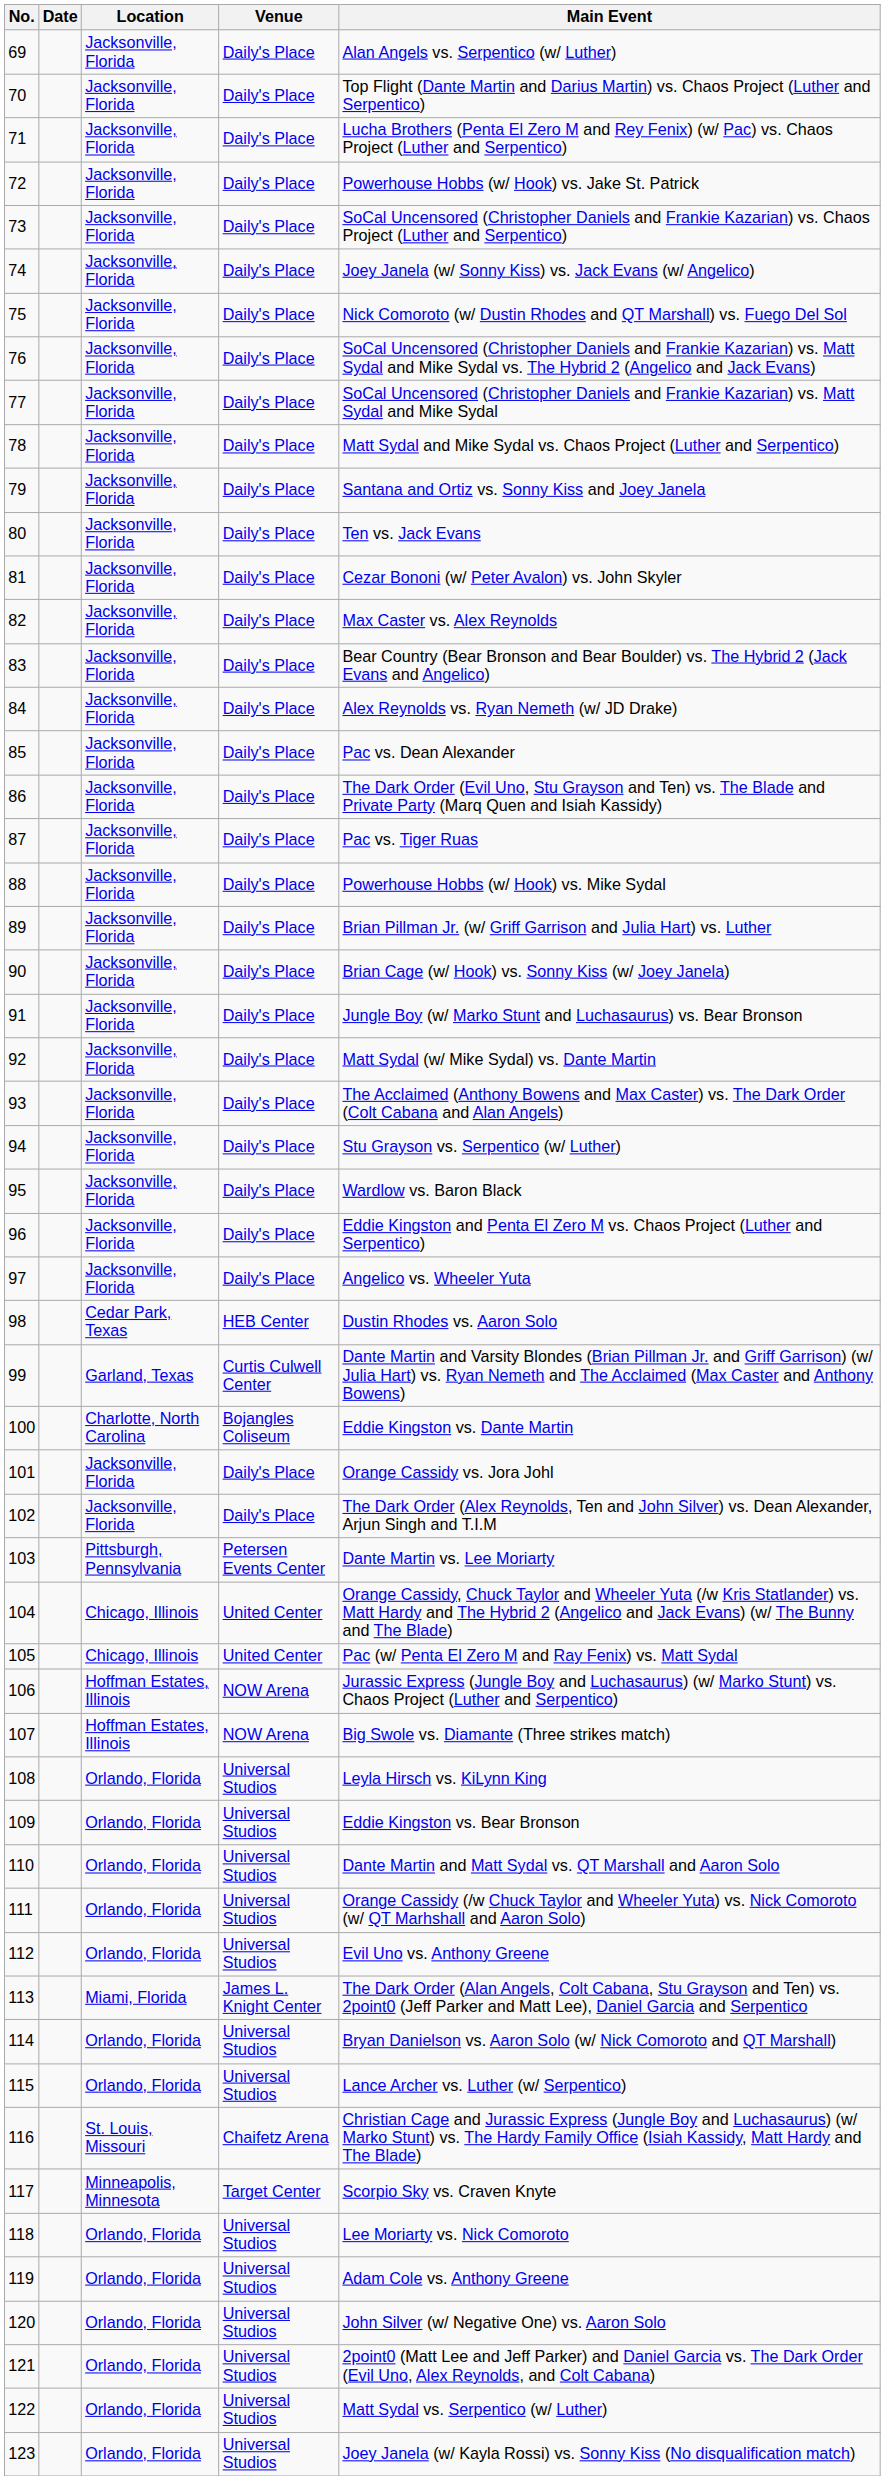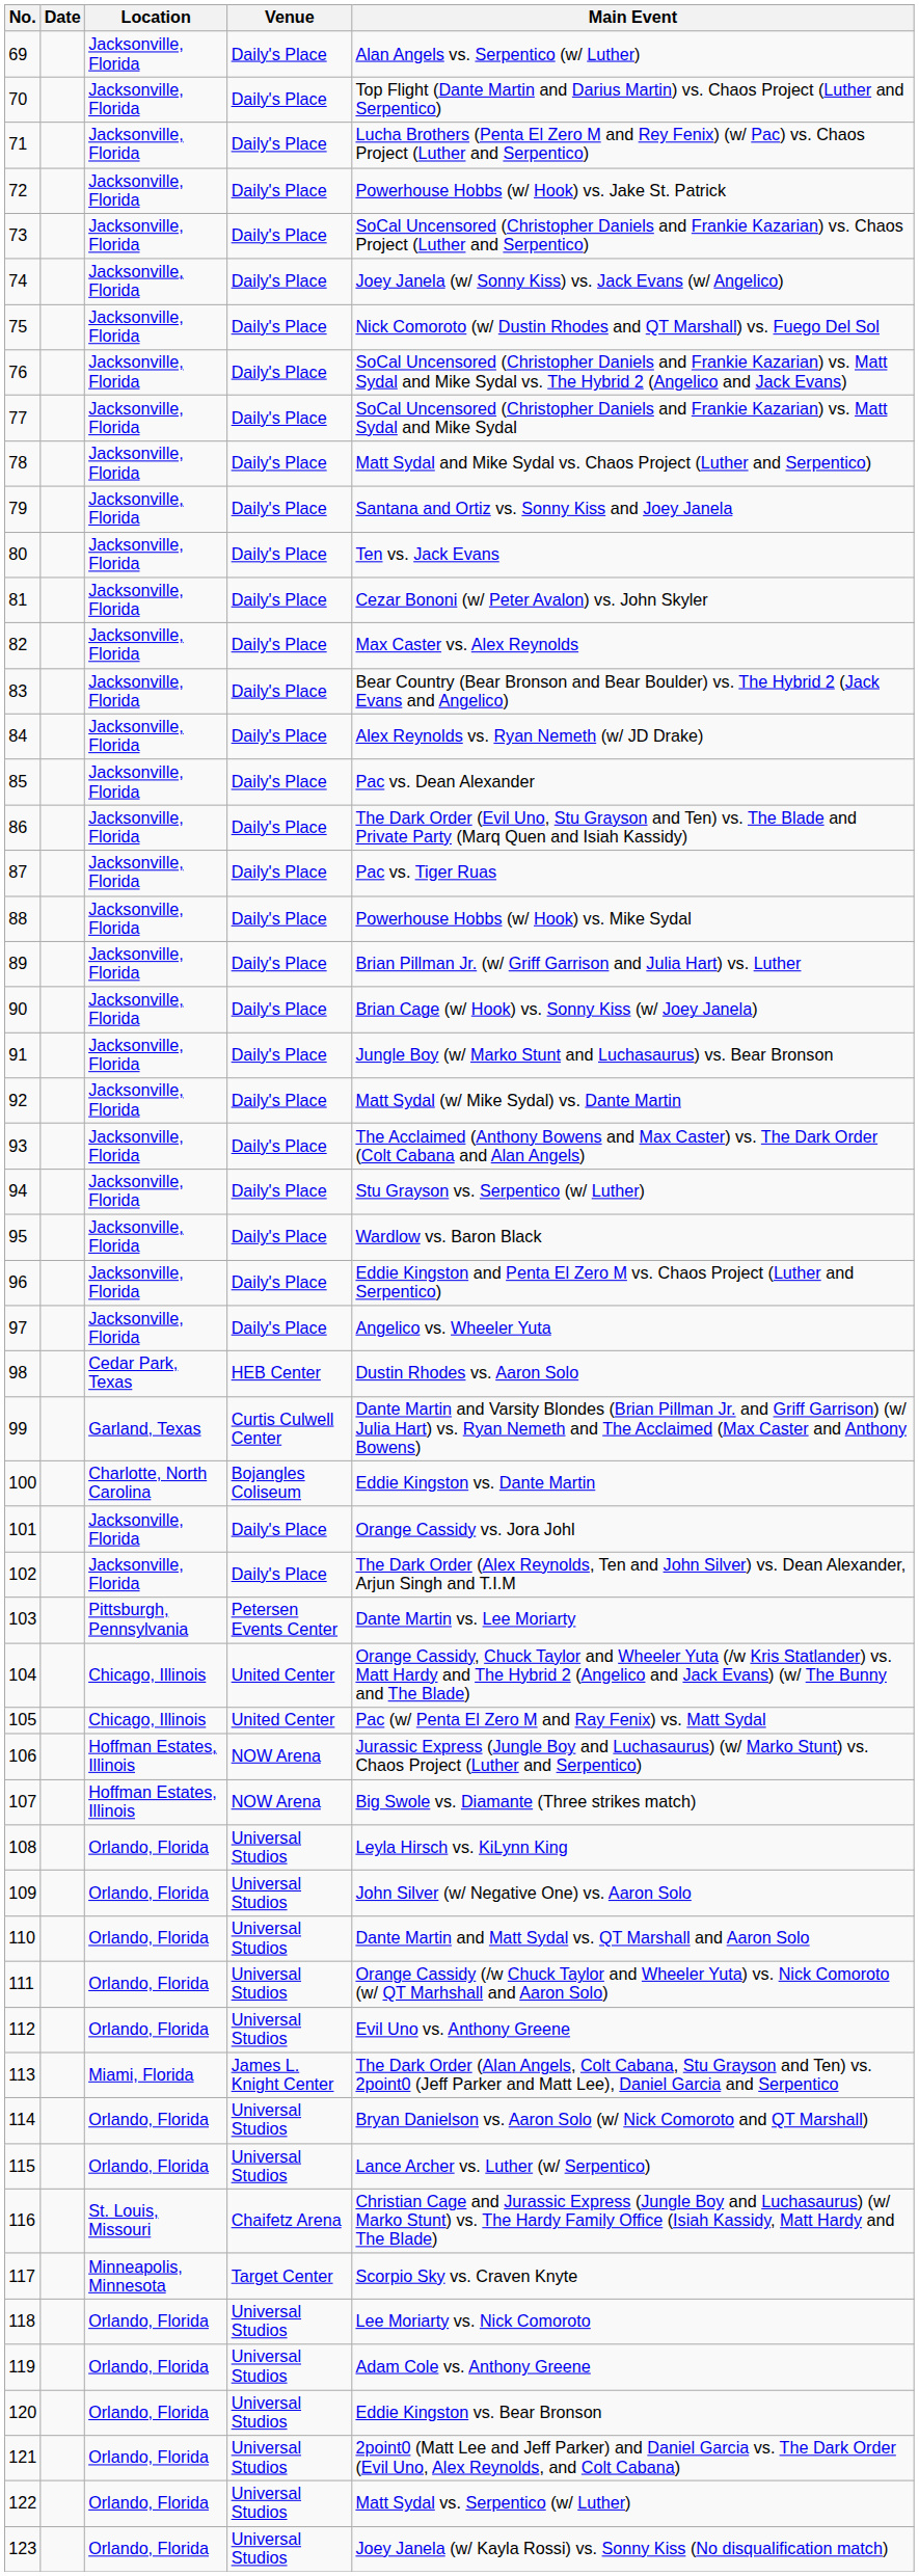 <table class="wikitable sortable">
 <tr>
 <th>No.</th>
 <th>Date</th>
 <th>Location</th>
 <th>Venue</th>
 <th>Main Event</th>
 </tr>
 <tr>
 <td>69</td>
 <td></td>
 <td><a href='#'>Jacksonville, Florida</a></td>
 <td><a href='#'>Daily's Place</a></td>
 <td><a href='#'>Alan Angels</a> vs. <a href='#'>Serpentico</a> (w/ <a href='#'>Luther</a>)</td>
 </tr>
 <tr>
 <td>70</td>
 <td></td>
 <td><a href='#'>Jacksonville, Florida</a></td>
 <td><a href='#'>Daily's Place</a></td>
 <td>Top Flight (<a href='#'>Dante Martin</a> and <a href='#'>Darius Martin</a>) vs. Chaos Project (<a href='#'>Luther</a> and <a href='#'>Serpentico</a>)</td>
 </tr>
 <tr>
 <td>71</td>
 <td></td>
 <td><a href='#'>Jacksonville, Florida</a></td>
 <td><a href='#'>Daily's Place</a></td>
 <td><a href='#'>Lucha Brothers</a> (<a href='#'>Penta El Zero M</a> and <a href='#'>Rey Fenix</a>) (w/ <a href='#'>Pac</a>) vs. Chaos Project (<a href='#'>Luther</a> and <a href='#'>Serpentico</a>)</td>
 </tr>
 <tr>
 <td>72</td>
 <td></td>
 <td><a href='#'>Jacksonville, Florida</a></td>
 <td><a href='#'>Daily's Place</a></td>
 <td><a href='#'>Powerhouse Hobbs</a> (w/ <a href='#'>Hook</a>) vs. Jake St. Patrick</td>
 </tr>
 <tr>
 <td>73</td>
 <td></td>
 <td><a href='#'>Jacksonville, Florida</a></td>
 <td><a href='#'>Daily's Place</a></td>
 <td><a href='#'>SoCal Uncensored</a> (<a href='#'>Christopher Daniels</a> and <a href='#'>Frankie Kazarian</a>) vs. Chaos Project (<a href='#'>Luther</a> and <a href='#'>Serpentico</a>)</td>
 </tr>
 <tr>
 <td>74</td>
 <td></td>
 <td><a href='#'>Jacksonville, Florida</a></td>
 <td><a href='#'>Daily's Place</a></td>
 <td><a href='#'>Joey Janela</a> (w/ <a href='#'>Sonny Kiss</a>) vs. <a href='#'>Jack Evans</a> (w/ <a href='#'>Angelico</a>)</td>
 </tr>
 <tr>
 <td>75</td>
 <td></td>
 <td><a href='#'>Jacksonville, Florida</a></td>
 <td><a href='#'>Daily's Place</a></td>
 <td><a href='#'>Nick Comoroto</a> (w/ <a href='#'>Dustin Rhodes</a> and <a href='#'>QT Marshall</a>) vs. <a href='#'>Fuego Del Sol</a></td>
 </tr>
 <tr>
 <td>76</td>
 <td></td>
 <td><a href='#'>Jacksonville, Florida</a></td>
 <td><a href='#'>Daily's Place</a></td>
 <td><a href='#'>SoCal Uncensored</a> (<a href='#'>Christopher Daniels</a> and <a href='#'>Frankie Kazarian</a>) vs. <a href='#'>Matt Sydal</a> and Mike Sydal vs. <a href='#'>The Hybrid 2</a> (<a href='#'>Angelico</a> and <a href='#'>Jack Evans</a>)</td>
 </tr>
 <tr>
 <td>77</td>
 <td></td>
 <td><a href='#'>Jacksonville, Florida</a></td>
 <td><a href='#'>Daily's Place</a></td>
 <td><a href='#'>SoCal Uncensored</a> (<a href='#'>Christopher Daniels</a> and <a href='#'>Frankie Kazarian</a>) vs. <a href='#'>Matt Sydal</a> and Mike Sydal</td>
 </tr>
 <tr>
 <td>78</td>
 <td></td>
 <td><a href='#'>Jacksonville, Florida</a></td>
 <td><a href='#'>Daily's Place</a></td>
 <td><a href='#'>Matt Sydal</a> and Mike Sydal vs. Chaos Project (<a href='#'>Luther</a> and <a href='#'>Serpentico</a>)</td>
 </tr>
 <tr>
 <td>79</td>
 <td></td>
 <td><a href='#'>Jacksonville, Florida</a></td>
 <td><a href='#'>Daily's Place</a></td>
 <td><a href='#'>Santana and Ortiz</a> vs. <a href='#'>Sonny Kiss</a> and <a href='#'>Joey Janela</a></td>
 </tr>
 <tr>
 <td>80</td>
 <td></td>
 <td><a href='#'>Jacksonville, Florida</a></td>
 <td><a href='#'>Daily's Place</a></td>
 <td><a href='#'>Ten</a> vs. <a href='#'>Jack Evans</a></td>
 </tr>
 <tr>
 <td>81</td>
 <td></td>
 <td><a href='#'>Jacksonville, Florida</a></td>
 <td><a href='#'>Daily's Place</a></td>
 <td><a href='#'>Cezar Bononi</a> (w/ <a href='#'>Peter Avalon</a>) vs. John Skyler</td>
 </tr>
 <tr>
 <td>82</td>
 <td></td>
 <td><a href='#'>Jacksonville, Florida</a></td>
 <td><a href='#'>Daily's Place</a></td>
 <td><a href='#'>Max Caster</a> vs. <a href='#'>Alex Reynolds</a></td>
 </tr>
 <tr>
 <td>83</td>
 <td></td>
 <td><a href='#'>Jacksonville, Florida</a></td>
 <td><a href='#'>Daily's Place</a></td>
 <td>Bear Country (Bear Bronson and Bear Boulder) vs. <a href='#'>The Hybrid 2</a> (<a href='#'>Jack Evans</a> and <a href='#'>Angelico</a>)</td>
 </tr>
 <tr>
 <td>84</td>
 <td></td>
 <td><a href='#'>Jacksonville, Florida</a></td>
 <td><a href='#'>Daily's Place</a></td>
 <td><a href='#'>Alex Reynolds</a> vs. <a href='#'>Ryan Nemeth</a> (w/ JD Drake)</td>
 </tr>
 <tr>
 <td>85</td>
 <td></td>
 <td><a href='#'>Jacksonville, Florida</a></td>
 <td><a href='#'>Daily's Place</a></td>
 <td><a href='#'>Pac</a> vs. Dean Alexander</td>
 </tr>
 <tr>
 <td>86</td>
 <td></td>
 <td><a href='#'>Jacksonville, Florida</a></td>
 <td><a href='#'>Daily's Place</a></td>
 <td><a href='#'>The Dark Order</a> (<a href='#'>Evil Uno</a>, <a href='#'>Stu Grayson</a> and Ten) vs. <a href='#'>The Blade</a> and <a href='#'>Private Party</a> (Marq Quen and Isiah Kassidy)</td>
 </tr>
 <tr>
 <td>87</td>
 <td></td>
 <td><a href='#'>Jacksonville, Florida</a></td>
 <td><a href='#'>Daily's Place</a></td>
 <td><a href='#'>Pac</a> vs. <a href='#'>Tiger Ruas</a></td>
 </tr>
 <tr>
 <td>88</td>
 <td></td>
 <td><a href='#'>Jacksonville, Florida</a></td>
 <td><a href='#'>Daily's Place</a></td>
 <td><a href='#'>Powerhouse Hobbs</a> (w/ <a href='#'>Hook</a>) vs. Mike Sydal</td>
 </tr>
 <tr>
 <td>89</td>
 <td></td>
 <td><a href='#'>Jacksonville, Florida</a></td>
 <td><a href='#'>Daily's Place</a></td>
 <td><a href='#'>Brian Pillman Jr.</a> (w/ <a href='#'>Griff Garrison</a> and <a href='#'>Julia Hart</a>) vs. <a href='#'>Luther</a></td>
 </tr>
 <tr>
 <td>90</td>
 <td></td>
 <td><a href='#'>Jacksonville, Florida</a></td>
 <td><a href='#'>Daily's Place</a></td>
 <td><a href='#'>Brian Cage</a> (w/ <a href='#'>Hook</a>) vs. <a href='#'>Sonny Kiss</a> (w/ <a href='#'>Joey Janela</a>)</td>
 </tr>
 <tr>
 <td>91</td>
 <td></td>
 <td><a href='#'>Jacksonville, Florida</a></td>
 <td><a href='#'>Daily's Place</a></td>
 <td><a href='#'>Jungle Boy</a> (w/ <a href='#'>Marko Stunt</a> and <a href='#'>Luchasaurus</a>) vs. Bear Bronson</td>
 </tr>
 <tr>
 <td>92</td>
 <td></td>
 <td><a href='#'>Jacksonville, Florida</a></td>
 <td><a href='#'>Daily's Place</a></td>
 <td><a href='#'>Matt Sydal</a> (w/ Mike Sydal) vs. <a href='#'>Dante Martin</a></td>
 </tr>
 <tr>
 <td>93</td>
 <td></td>
 <td><a href='#'>Jacksonville, Florida</a></td>
 <td><a href='#'>Daily's Place</a></td>
 <td><a href='#'>The Acclaimed</a> (<a href='#'>Anthony Bowens</a> and <a href='#'>Max Caster</a>) vs. <a href='#'>The Dark Order</a> (<a href='#'>Colt Cabana</a> and <a href='#'>Alan Angels</a>)</td>
 </tr>
 <tr>
 <td>94</td>
 <td></td>
 <td><a href='#'>Jacksonville, Florida</a></td>
 <td><a href='#'>Daily's Place</a></td>
 <td><a href='#'>Stu Grayson</a> vs. <a href='#'>Serpentico</a> (w/ <a href='#'>Luther</a>)</td>
 </tr>
 <tr>
 <td>95</td>
 <td></td>
 <td><a href='#'>Jacksonville, Florida</a></td>
 <td><a href='#'>Daily's Place</a></td>
 <td><a href='#'>Wardlow</a> vs. Baron Black</td>
 </tr>
 <tr>
 <td>96</td>
 <td></td>
 <td><a href='#'>Jacksonville, Florida</a></td>
 <td><a href='#'>Daily's Place</a></td>
 <td><a href='#'>Eddie Kingston</a> and <a href='#'>Penta El Zero M</a> vs. Chaos Project (<a href='#'>Luther</a> and <a href='#'>Serpentico</a>)</td>
 </tr>
 <tr>
 <td>97</td>
 <td></td>
 <td><a href='#'>Jacksonville, Florida</a></td>
 <td><a href='#'>Daily's Place</a></td>
 <td><a href='#'>Angelico</a> vs. <a href='#'>Wheeler Yuta</a></td>
 </tr>
 <tr>
 <td>98</td>
 <td></td>
 <td><a href='#'>Cedar Park, Texas</a></td>
 <td><a href='#'>HEB Center</a></td>
 <td><a href='#'>Dustin Rhodes</a> vs. <a href='#'>Aaron Solo</a></td>
 </tr>
 <tr>
 <td>99</td>
 <td></td>
 <td><a href='#'>Garland, Texas</a></td>
 <td><a href='#'>Curtis Culwell Center</a></td>
 <td><a href='#'>Dante Martin</a> and Varsity Blondes (<a href='#'>Brian Pillman Jr.</a> and <a href='#'>Griff Garrison</a>) (w/ <a href='#'>Julia Hart</a>) vs. <a href='#'>Ryan Nemeth</a> and <a href='#'>The Acclaimed</a> (<a href='#'>Max Caster</a> and <a href='#'>Anthony Bowens</a>)</td>
 </tr>
 <tr>
 <td>100</td>
 <td></td>
 <td><a href='#'>Charlotte, North Carolina</a></td>
 <td><a href='#'>Bojangles Coliseum</a></td>
 <td><a href='#'>Eddie Kingston</a> vs. <a href='#'>Dante Martin</a></td>
 </tr>
 <tr>
 <td>101</td>
 <td></td>
 <td><a href='#'>Jacksonville, Florida</a></td>
 <td><a href='#'>Daily's Place</a></td>
 <td><a href='#'>Orange Cassidy</a> vs. Jora Johl</td>
 </tr>
 <tr>
 <td>102</td>
 <td></td>
 <td><a href='#'>Jacksonville, Florida</a></td>
 <td><a href='#'>Daily's Place</a></td>
 <td><a href='#'>The Dark Order</a> (<a href='#'>Alex Reynolds</a>, Ten and <a href='#'>John Silver</a>) vs. Dean Alexander, Arjun Singh and T.I.M</td>
 </tr>
 <tr>
 <td>103</td>
 <td></td>
 <td><a href='#'>Pittsburgh, Pennsylvania</a></td>
 <td><a href='#'>Petersen Events Center</a></td>
 <td><a href='#'>Dante Martin</a> vs. <a href='#'>Lee Moriarty</a></td>
 </tr>
 <tr>
 <td>104</td>
 <td></td>
 <td><a href='#'>Chicago, Illinois</a></td>
 <td><a href='#'>United Center</a></td>
 <td><a href='#'>Orange Cassidy</a>, <a href='#'>Chuck Taylor</a> and <a href='#'>Wheeler Yuta</a> (/w <a href='#'>Kris Statlander</a>) vs. <a href='#'>Matt Hardy</a> and <a href='#'>The Hybrid 2</a> (<a href='#'>Angelico</a> and <a href='#'>Jack Evans</a>) (w/ <a href='#'>The Bunny</a> and <a href='#'>The Blade</a>)</td>
 </tr>
 <tr>
 <td>105</td>
 <td></td>
 <td><a href='#'>Chicago, Illinois</a></td>
 <td><a href='#'>United Center</a></td>
 <td><a href='#'>Pac</a> (w/ <a href='#'>Penta El Zero M</a> and <a href='#'>Ray Fenix</a>) vs. <a href='#'>Matt Sydal</a></td>
 </tr>
 <tr>
 <td>106</td>
 <td></td>
 <td><a href='#'>Hoffman Estates, Illinois</a></td>
 <td><a href='#'>NOW Arena</a></td>
 <td><a href='#'>Jurassic Express</a> (<a href='#'>Jungle Boy</a> and <a href='#'>Luchasaurus</a>) (w/ <a href='#'>Marko Stunt</a>) vs. Chaos Project (<a href='#'>Luther</a> and <a href='#'>Serpentico</a>)</td>
 </tr>
 <tr>
 <td>107</td>
 <td></td>
 <td><a href='#'>Hoffman Estates, Illinois</a></td>
 <td><a href='#'>NOW Arena</a></td>
 <td><a href='#'>Big Swole</a> vs. <a href='#'>Diamante</a> (Three strikes match)</td>
 </tr>
 <tr>
 <td>108</td>
 <td></td>
 <td><a href='#'>Orlando, Florida</a></td>
 <td><a href='#'>Universal Studios</a></td>
 <td><a href='#'>Leyla Hirsch</a> vs. <a href='#'>KiLynn King</a></td>
 </tr>
 <tr>
 <td>109</td>
 <td></td>
 <td><a href='#'>Orlando, Florida</a></td>
 <td><a href='#'>Universal Studios</a></td>
-<td><a href='#'>Eddie Kingston</a> vs. Bear Bronson</td>
+<td><a href='#'>John Silver</a> (w/ Negative One) vs. <a href='#'>Aaron Solo</a></td>
 </tr>
 <tr>
 <td>110</td>
 <td></td>
 <td><a href='#'>Orlando, Florida</a></td>
 <td><a href='#'>Universal Studios</a></td>
 <td><a href='#'>Dante Martin</a> and <a href='#'>Matt Sydal</a> vs. <a href='#'>QT Marshall</a> and <a href='#'>Aaron Solo</a></td>
 </tr>
 <tr>
 <td>111</td>
 <td></td>
 <td><a href='#'>Orlando, Florida</a></td>
 <td><a href='#'>Universal Studios</a></td>
 <td><a href='#'>Orange Cassidy</a> (/w <a href='#'>Chuck Taylor</a> and <a href='#'>Wheeler Yuta</a>) vs. <a href='#'>Nick Comoroto</a> (w/ <a href='#'>QT Marhshall</a> and <a href='#'>Aaron Solo</a>)</td>
 </tr>
 <tr>
 <td>112</td>
 <td></td>
 <td><a href='#'>Orlando, Florida</a></td>
 <td><a href='#'>Universal Studios</a></td>
 <td><a href='#'>Evil Uno</a> vs. <a href='#'>Anthony Greene</a></td>
 </tr>
 <tr>
 <td>113</td>
 <td></td>
 <td><a href='#'>Miami, Florida</a></td>
 <td><a href='#'>James L. Knight Center</a></td>
 <td><a href='#'>The Dark Order</a> (<a href='#'>Alan Angels</a>, <a href='#'>Colt Cabana</a>, <a href='#'>Stu Grayson</a> and Ten) vs. <a href='#'>2point0</a> (Jeff Parker and Matt Lee), <a href='#'>Daniel Garcia</a> and <a href='#'>Serpentico</a></td>
 </tr>
 <tr>
 <td>114</td>
 <td></td>
 <td><a href='#'>Orlando, Florida</a></td>
 <td><a href='#'>Universal Studios</a></td>
 <td><a href='#'>Bryan Danielson</a> vs. <a href='#'>Aaron Solo</a> (w/ <a href='#'>Nick Comoroto</a> and <a href='#'>QT Marshall</a>)</td>
 </tr>
 <tr>
 <td>115</td>
 <td></td>
 <td><a href='#'>Orlando, Florida</a></td>
 <td><a href='#'>Universal Studios</a></td>
 <td><a href='#'>Lance Archer</a> vs. <a href='#'>Luther</a> (w/ <a href='#'>Serpentico</a>)</td>
 </tr>
 <tr>
 <td>116</td>
 <td></td>
 <td><a href='#'>St. Louis, Missouri</a></td>
 <td><a href='#'>Chaifetz Arena</a></td>
 <td><a href='#'>Christian Cage</a> and <a href='#'>Jurassic Express</a> (<a href='#'>Jungle Boy</a> and <a href='#'>Luchasaurus</a>) (w/ <a href='#'>Marko Stunt</a>) vs. <a href='#'>The Hardy Family Office</a> (<a href='#'>Isiah Kassidy</a>, <a href='#'>Matt Hardy</a> and <a href='#'>The Blade</a>)</td>
 </tr>
 <tr>
 <td>117</td>
 <td></td>
 <td><a href='#'>Minneapolis, Minnesota</a></td>
 <td><a href='#'>Target Center</a></td>
 <td><a href='#'>Scorpio Sky</a> vs. Craven Knyte</td>
 </tr>
 <tr>
 <td>118</td>
 <td></td>
 <td><a href='#'>Orlando, Florida</a></td>
 <td><a href='#'>Universal Studios</a></td>
 <td><a href='#'>Lee Moriarty</a> vs. <a href='#'>Nick Comoroto</a></td>
 </tr>
 <tr>
 <td>119</td>
 <td></td>
 <td><a href='#'>Orlando, Florida</a></td>
 <td><a href='#'>Universal Studios</a></td>
 <td><a href='#'>Adam Cole</a> vs. <a href='#'>Anthony Greene</a></td>
 </tr>
 <tr>
 <td>120</td>
 <td></td>
 <td><a href='#'>Orlando, Florida</a></td>
 <td><a href='#'>Universal Studios</a></td>
-<td><a href='#'>John Silver</a> (w/ Negative One) vs. <a href='#'>Aaron Solo</a></td>
+<td><a href='#'>Eddie Kingston</a> vs. Bear Bronson</td>
 </tr>
 <tr>
 <td>121</td>
 <td></td>
 <td><a href='#'>Orlando, Florida</a></td>
 <td><a href='#'>Universal Studios</a></td>
 <td><a href='#'>2point0</a> (Matt Lee and Jeff Parker) and <a href='#'>Daniel Garcia</a> vs. <a href='#'>The Dark Order</a> (<a href='#'>Evil Uno</a>, <a href='#'>Alex Reynolds</a>, and <a href='#'>Colt Cabana</a>)</td>
 </tr>
 <tr>
 <td>122</td>
 <td></td>
 <td><a href='#'>Orlando, Florida</a></td>
 <td><a href='#'>Universal Studios</a></td>
 <td><a href='#'>Matt Sydal</a> vs. <a href='#'>Serpentico</a> (w/ <a href='#'>Luther</a>)</td>
 </tr>
 <tr>
 <td>123</td>
 <td></td>
 <td><a href='#'>Orlando, Florida</a></td>
 <td><a href='#'>Universal Studios</a></td>
 <td><a href='#'>Joey Janela</a> (w/ Kayla Rossi) vs. <a href='#'>Sonny Kiss</a> (<a href='#'>No disqualification match</a>)</td>
 </tr>
 </table>
